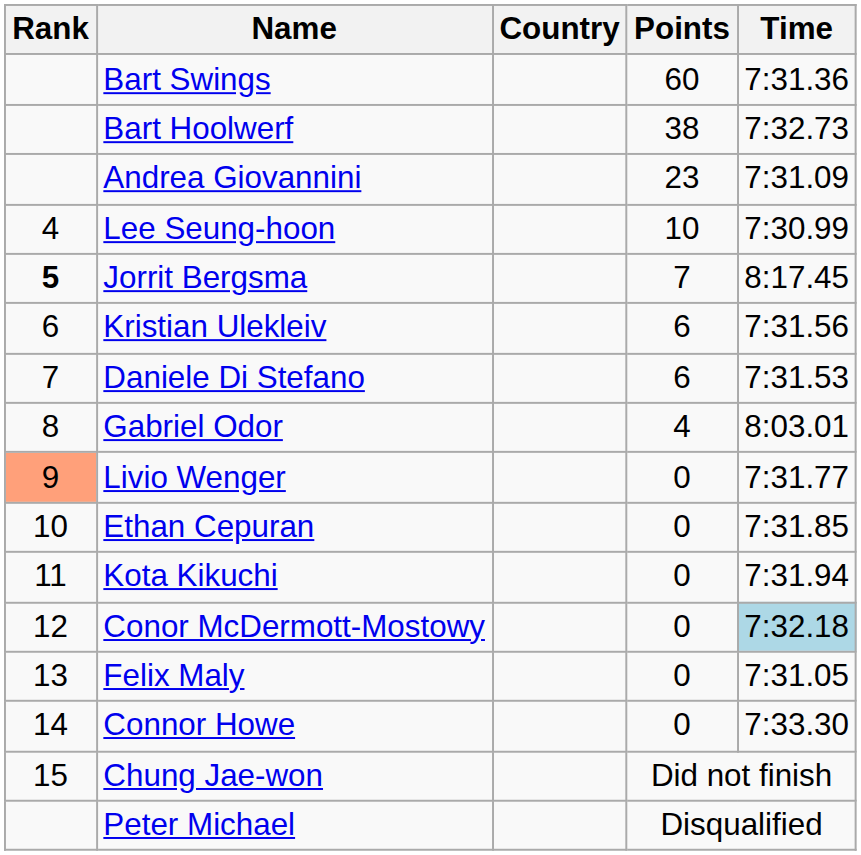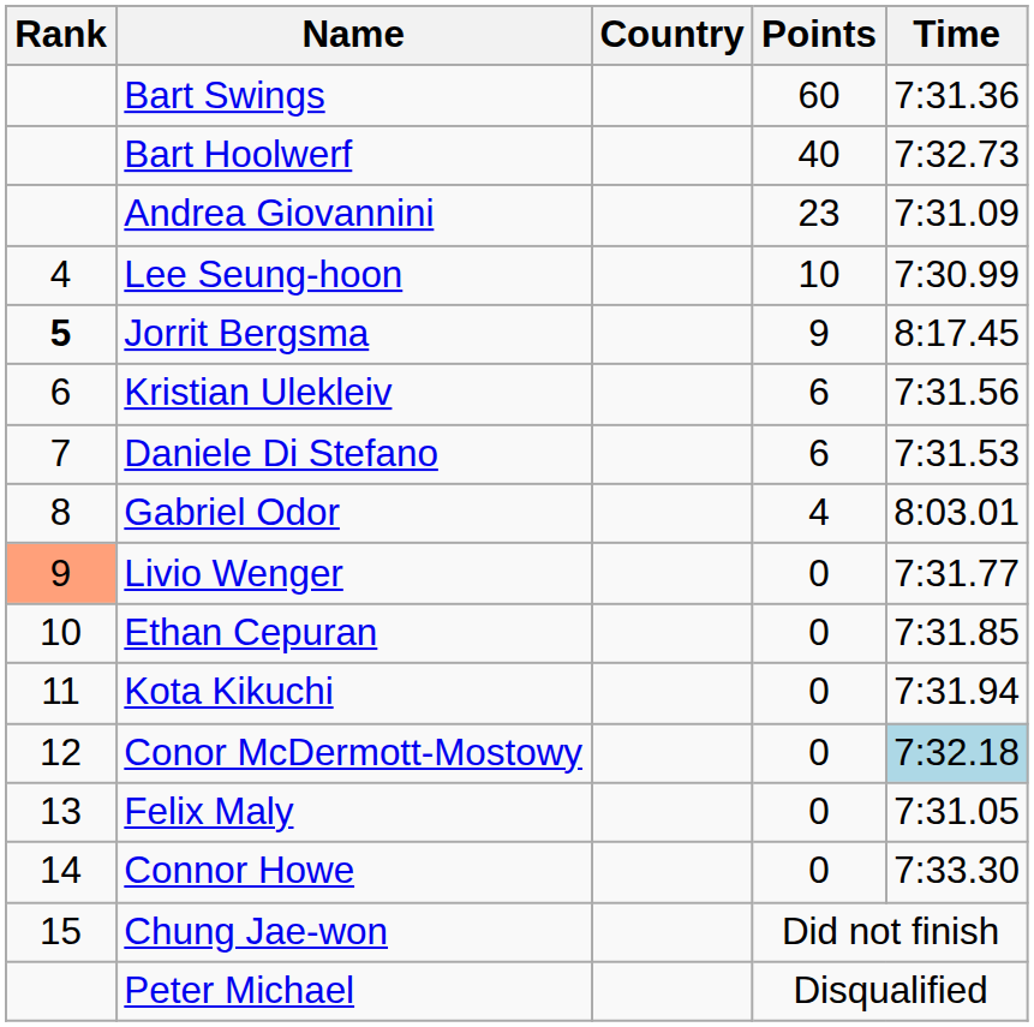 <table class="wikitable sortable" style="text-align:center">
 <tr>
 <th>Rank</th>
 <th>Name</th>
 <th>Country</th>
 <th>Points</th>
 <th>Time</th>
 </tr>
 <tr>
 <td></td>
 <td align=left><a href='#'>Bart Swings</a></td>
 <td align=left></td>
 <td>60</td>
 <td>7:31.36</td>
 </tr>
 <tr>
 <td></td>
 <td align=left><a href='#'>Bart Hoolwerf</a></td>
 <td align=left></td>
-<td>38</td>
+<td>40</td>
 <td>7:32.73</td>
 </tr>
 <tr>
 <td></td>
 <td align=left><a href='#'>Andrea Giovannini</a></td>
 <td align=left></td>
 <td>23</td>
 <td>7:31.09</td>
 </tr>
 <tr>
 <td>4</td>
 <td align=left><a href='#'>Lee Seung-hoon</a></td>
 <td align=left></td>
 <td>10</td>
 <td>7:30.99</td>
 </tr>
 <tr>
 <td><strong>5</strong></td>
 <td align=left><a href='#'>Jorrit Bergsma</a></td>
 <td align=left></td>
-<td>7</td>
+<td>9</td>
 <td>8:17.45</td>
 </tr>
 <tr>
 <td>6</td>
 <td align=left><a href='#'>Kristian Ulekleiv</a></td>
 <td align=left></td>
 <td>6</td>
 <td>7:31.56</td>
 </tr>
 <tr>
 <td>7</td>
 <td align=left><a href='#'>Daniele Di Stefano</a></td>
 <td align=left></td>
 <td>6</td>
 <td>7:31.53</td>
 </tr>
 <tr>
 <td>8</td>
 <td align=left><a href='#'>Gabriel Odor</a></td>
 <td align=left></td>
 <td>4</td>
 <td>8:03.01</td>
 </tr>
 <tr>
 <td style="background: lightsalmon;">9</td>
 <td align=left><a href='#'>Livio Wenger</a></td>
 <td align=left></td>
 <td>0</td>
 <td>7:31.77</td>
 </tr>
 <tr>
 <td>10</td>
 <td align=left><a href='#'>Ethan Cepuran</a></td>
 <td align=left></td>
 <td>0</td>
 <td>7:31.85</td>
 </tr>
 <tr>
 <td>11</td>
 <td align=left><a href='#'>Kota Kikuchi</a></td>
 <td align=left></td>
 <td>0</td>
 <td>7:31.94</td>
 </tr>
 <tr>
 <td>12</td>
 <td align=left><a href='#'>Conor McDermott-Mostowy</a></td>
 <td align=left></td>
 <td>0</td>
 <td style="background: lightblue;">7:32.18</td>
 </tr>
 <tr>
 <td>13</td>
 <td align=left><a href='#'>Felix Maly</a></td>
 <td align=left></td>
 <td>0</td>
 <td>7:31.05</td>
 </tr>
 <tr>
 <td>14</td>
 <td align=left><a href='#'>Connor Howe</a></td>
 <td align=left></td>
 <td>0</td>
 <td>7:33.30</td>
 </tr>
 <tr>
 <td>15</td>
 <td align=left><a href='#'>Chung Jae-won</a></td>
 <td align=left></td>
 <td colspan=2>Did not finish</td>
 </tr>
 <tr>
 <td></td>
 <td align=left><a href='#'>Peter Michael</a></td>
 <td align=left></td>
 <td colspan=2>Disqualified</td>
 </tr>
 </table>
